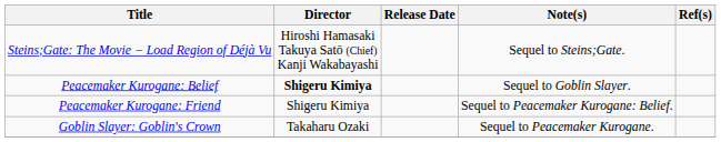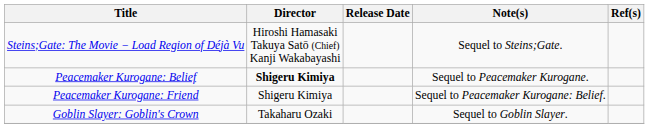 <table class="wikitable sortable" style="text-align:center; margin=auto; ">
 <tr>
 <th scope="col">Title</th>
 <th scope="col">Director</th>
 <th scope="col">Release Date</th>
 <th scope="col" class="unsortable">Note(s)</th>
 <th scope="col" class="unsortable">Ref(s)</th>
 </tr>
 <tr>
 <td><em><a href='#'>Steins;Gate: The Movie − Load Region of Déjà Vu</a></em></td>
 <td>Hiroshi Hamasaki <small></small><br>Takuya Satō <small>(Chief)</small><br>Kanji Wakabayashi</td>
 <td></td>
 <td>Sequel to <em>Steins;Gate</em>.</td>
 <td style="text-align:center;"></td>
 </tr>
 <tr>
 <td><em><a href='#'>Peacemaker Kurogane: Belief</a></em></td>
 <td><strong>Shigeru Kimiya</strong></td>
 <td></td>
-<td>Sequel to <em>Goblin Slayer</em>.</td>
+<td>Sequel to <em>Peacemaker Kurogane</em>.</td>
 <td style="text-align:center;"></td>
 </tr>
 <tr>
 <td><em><a href='#'>Peacemaker Kurogane: Friend</a></em></td>
 <td>Shigeru Kimiya</td>
 <td></td>
 <td>Sequel to <em>Peacemaker Kurogane: Belief</em>.</td>
 <td style="text-align:center;"></td>
 </tr>
 <tr>
 <td><em><a href='#'>Goblin Slayer: Goblin's Crown</a></em></td>
 <td>Takaharu Ozaki</td>
 <td></td>
-<td>Sequel to <em>Peacemaker Kurogane</em>.</td>
+<td>Sequel to <em>Goblin Slayer</em>.</td>
 <td style="text-align:center;"></td>
 </tr>
 <tr>
 </tr>
 </table>
